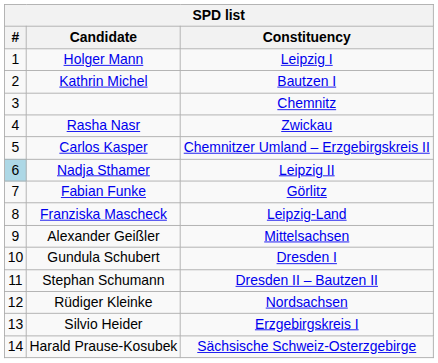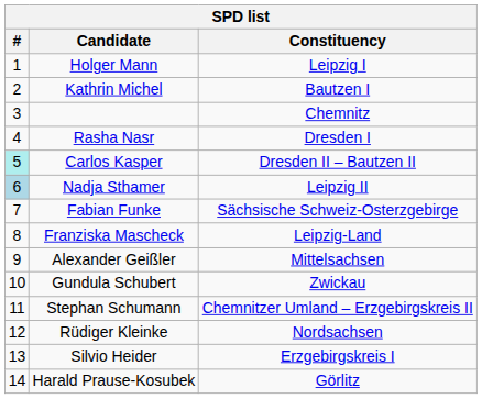 <table class="wikitable mw-collapsible mw-collapsed" style="text-align:center">
 <tr>
 <th colspan=3>SPD list</th>
 </tr>
 <tr>
 <th>#</th>
 <th>Candidate</th>
 <th>Constituency</th>
 </tr>
 <tr>
 <td>1</td>
 <td><a href='#'>Holger Mann</a></td>
 <td><a href='#'>Leipzig I</a></td>
 </tr>
 <tr>
 <td>2</td>
 <td><a href='#'>Kathrin Michel</a></td>
 <td><a href='#'>Bautzen I</a></td>
 </tr>
 <tr>
 <td>3</td>
 <td></td>
 <td><a href='#'>Chemnitz</a></td>
 </tr>
 <tr>
 <td>4</td>
 <td><a href='#'>Rasha Nasr</a></td>
-<td><a href='#'>Zwickau</a></td>
+<td><a href='#'>Dresden I</a></td>
 </tr>
 <tr>
-<td>5</td>
+<td style="background: paleturquoise;">5</td>
 <td><a href='#'>Carlos Kasper</a></td>
-<td><a href='#'>Chemnitzer Umland – Erzgebirgskreis II</a></td>
+<td><a href='#'>Dresden II – Bautzen II</a></td>
 </tr>
 <tr>
 <td style="background: lightblue;">6</td>
 <td><a href='#'>Nadja Sthamer</a></td>
 <td><a href='#'>Leipzig II</a></td>
 </tr>
 <tr>
 <td>7</td>
 <td><a href='#'>Fabian Funke</a></td>
-<td><a href='#'>Görlitz</a></td>
+<td><a href='#'>Sächsische Schweiz-Osterzgebirge</a></td>
 </tr>
 <tr>
 <td>8</td>
 <td><a href='#'>Franziska Mascheck</a></td>
 <td><a href='#'>Leipzig-Land</a></td>
 </tr>
 <tr>
 <td>9</td>
 <td>Alexander Geißler</td>
 <td><a href='#'>Mittelsachsen</a></td>
 </tr>
 <tr>
 <td>10</td>
 <td>Gundula Schubert</td>
-<td><a href='#'>Dresden I</a></td>
+<td><a href='#'>Zwickau</a></td>
 </tr>
 <tr>
 <td>11</td>
 <td>Stephan Schumann</td>
-<td><a href='#'>Dresden II – Bautzen II</a></td>
+<td><a href='#'>Chemnitzer Umland – Erzgebirgskreis II</a></td>
 </tr>
 <tr>
 <td>12</td>
 <td>Rüdiger Kleinke</td>
 <td><a href='#'>Nordsachsen</a></td>
 </tr>
 <tr>
 <td>13</td>
 <td>Silvio Heider</td>
 <td><a href='#'>Erzgebirgskreis I</a></td>
 </tr>
 <tr>
 <td>14</td>
 <td>Harald Prause‑Kosubek</td>
-<td><a href='#'>Sächsische Schweiz-Osterzgebirge</a></td>
+<td><a href='#'>Görlitz</a></td>
 </tr>
 </table>
